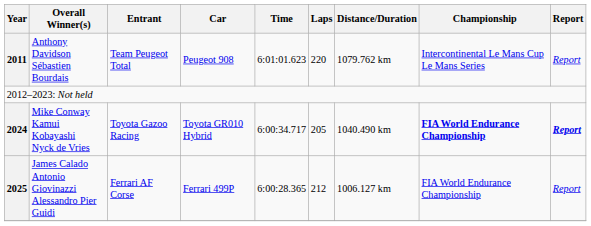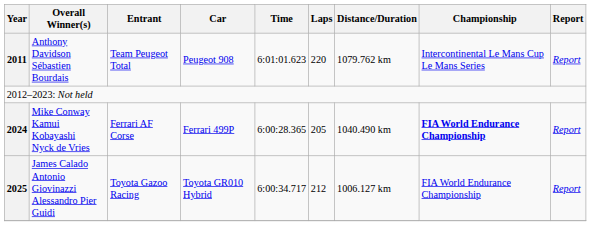 <table class="wikitable" style="font-size: 95%;">
 <tr>
 <th>Year</th>
 <th>Overall Winner(s)</th>
 <th>Entrant</th>
 <th>Car</th>
 <th>Time</th>
 <th>Laps</th>
 <th>Distance/Duration</th>
 <th>Championship</th>
 <th>Report</th>
 </tr>
 <tr>
 <th>2011</th>
 <td> <a href='#'>Anthony Davidson</a><br> <a href='#'>Sébastien Bourdais</a></td>
 <td> <a href='#'>Team Peugeot Total</a></td>
 <td><a href='#'>Peugeot 908</a></td>
 <td>6:01:01.623</td>
 <td>220</td>
 <td>1079.762 km</td>
 <td><a href='#'>Intercontinental Le Mans Cup</a><br><a href='#'>Le Mans Series</a></td>
 <td><em><a href='#'>Report</a></em></td>
 </tr>
 <tr>
 <td colspan=9>2012–2023: <em>Not held</em></td>
 </tr>
 <tr>
 <th>2024</th>
 <td> <a href='#'>Mike Conway</a><br> <a href='#'>Kamui Kobayashi</a><br> <a href='#'>Nyck de Vries</a></td>
-<td> <a href='#'>Toyota Gazoo Racing</a></td>
-<td><a href='#'>Toyota GR010 Hybrid</a></td>
-<td>6:00:34.717</td>
+<td> <a href='#'>Ferrari AF Corse</a></td>
+<td><a href='#'>Ferrari 499P</a></td>
+<td>6:00:28.365</td>
 <td>205</td>
 <td>1040.490 km</td>
 <td><strong><a href='#'>FIA World Endurance Championship</a></strong></td>
-<td><strong><em><a href='#'>Report</a></em></strong></td>
+<td><em><a href='#'>Report</a></em></td>
 </tr>
 <tr>
 <th>2025</th>
 <td> <a href='#'>James Calado</a><br> <a href='#'>Antonio Giovinazzi</a><br> <a href='#'>Alessandro Pier Guidi</a></td>
-<td> <a href='#'>Ferrari AF Corse</a></td>
-<td><a href='#'>Ferrari 499P</a></td>
-<td>6:00:28.365</td>
+<td> <a href='#'>Toyota Gazoo Racing</a></td>
+<td><a href='#'>Toyota GR010 Hybrid</a></td>
+<td>6:00:34.717</td>
 <td>212</td>
 <td>1006.127 km</td>
 <td><a href='#'>FIA World Endurance Championship</a></td>
 <td><em><a href='#'>Report</a></em></td>
 </tr>
 <tr>
 </tr>
 </table>
